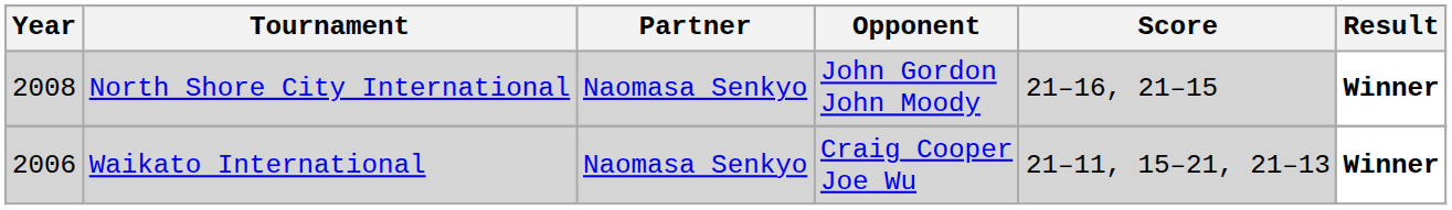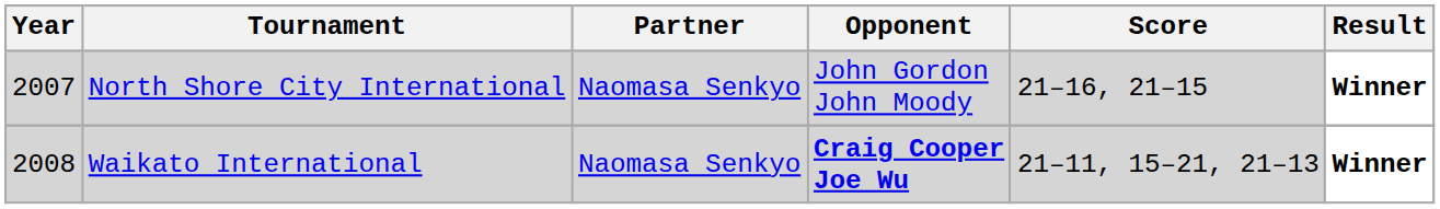 <table class="sortable wikitable" style="font-size: 90%;">
 <tr>
 <th>Year</th>
 <th>Tournament</th>
 <th>Partner</th>
 <th>Opponent</th>
 <th>Score</th>
 <th>Result</th>
 </tr>
 <tr style="background:#D5D5D5">
-<td align="center">2008</td>
+<td align="center">2007</td>
 <td align="left"><a href='#'>North Shore City International</a></td>
 <td align="left"> <a href='#'>Naomasa Senkyo</a></td>
 <td align="left"> <a href='#'>John Gordon</a> <br>  <a href='#'>John Moody</a></td>
 <td align="left">21–16, 21–15</td>
 <td style="text-align:left; background:white"> <strong>Winner</strong></td>
 </tr>
 <tr>
 </tr>
 <tr style="background:#D5D5D5">
-<td align="center">2006</td>
+<td align="center">2008</td>
 <td align="left"><a href='#'>Waikato International</a></td>
 <td align="left"> <a href='#'>Naomasa Senkyo</a></td>
-<td align="left"> <a href='#'>Craig Cooper</a> <br>  <a href='#'>Joe Wu</a></td>
+<td align="left"><strong> <a href='#'>Craig Cooper</a> <br>  <a href='#'>Joe Wu</a></strong></td>
 <td align="left">21–11, 15–21, 21–13</td>
 <td style="text-align:left; background:white"> <strong>Winner</strong></td>
 </tr>
 </table>
